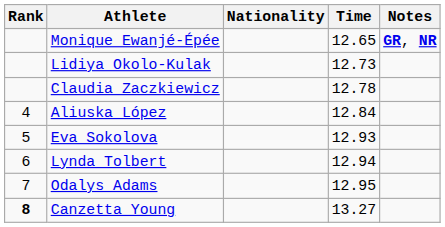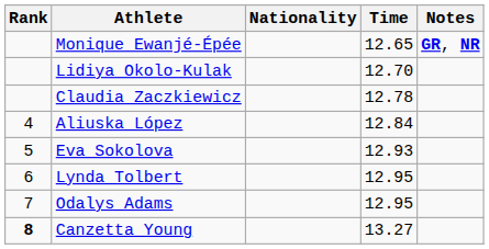 <table class="wikitable sortable" style="text-align:center">
 <tr>
 <th>Rank</th>
 <th>Athlete</th>
 <th>Nationality</th>
 <th>Time</th>
 <th>Notes</th>
 </tr>
 <tr>
 <td></td>
 <td align=left><a href='#'>Monique Ewanjé-Épée</a></td>
 <td align=left></td>
 <td>12.65</td>
 <td><strong><a href='#'>GR</a></strong>, <strong><a href='#'>NR</a></strong></td>
 </tr>
 <tr>
 <td></td>
 <td align=left><a href='#'>Lidiya Okolo-Kulak</a></td>
 <td align=left></td>
-<td>12.73</td>
+<td>12.70</td>
 <td></td>
 </tr>
 <tr>
 <td></td>
 <td align=left><a href='#'>Claudia Zaczkiewicz</a></td>
 <td align=left></td>
 <td>12.78</td>
 <td></td>
 </tr>
 <tr>
 <td>4</td>
 <td align=left><a href='#'>Aliuska López</a></td>
 <td align=left></td>
 <td>12.84</td>
 <td></td>
 </tr>
 <tr>
 <td>5</td>
 <td align=left><a href='#'>Eva Sokolova</a></td>
 <td align=left></td>
 <td>12.93</td>
 <td></td>
 </tr>
 <tr>
 <td>6</td>
 <td align=left><a href='#'>Lynda Tolbert</a></td>
 <td align=left></td>
-<td>12.94</td>
+<td>12.95</td>
 <td></td>
 </tr>
 <tr>
 <td>7</td>
 <td align=left><a href='#'>Odalys Adams</a></td>
 <td align=left></td>
 <td>12.95</td>
 <td></td>
 </tr>
 <tr>
 <td><strong>8</strong></td>
 <td align=left><a href='#'>Canzetta Young</a></td>
 <td align=left></td>
 <td>13.27</td>
 <td></td>
 </tr>
 </table>
